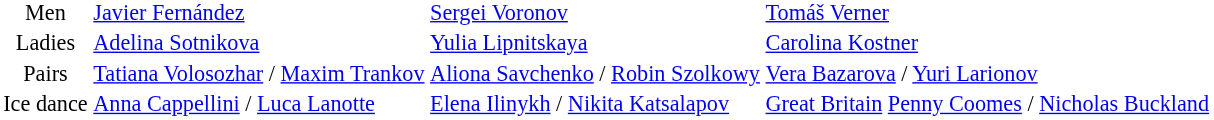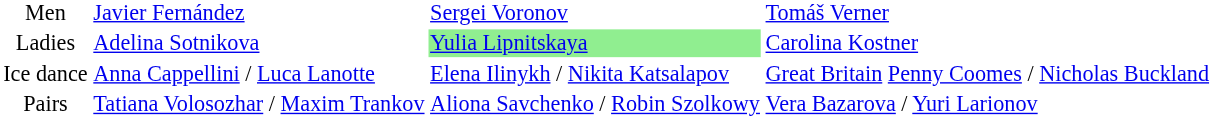 <table>
 <tr>
 <td align=center>Men</td>
 <td> <a href='#'>Javier Fernández</a></td>
 <td> <a href='#'>Sergei Voronov</a></td>
 <td> <a href='#'>Tomáš Verner</a></td>
 </tr>
 <tr>
 <td align=center>Ladies</td>
 <td> <a href='#'>Adelina Sotnikova</a></td>
-<td> <a href='#'>Yulia Lipnitskaya</a></td>
+<td style="background: lightgreen;"> <a href='#'>Yulia Lipnitskaya</a></td>
 <td> <a href='#'>Carolina Kostner</a></td>
+</tr>
+<tr>
+<td align=center>Ice dance</td>
+<td> <a href='#'>Anna Cappellini</a> / <a href='#'>Luca Lanotte</a></td>
+<td> <a href='#'>Elena Ilinykh</a> / <a href='#'>Nikita Katsalapov</a></td>
+<td> <a href='#'>Great Britain</a> <a href='#'>Penny Coomes</a> / <a href='#'>Nicholas Buckland</a></td>
 </tr>
 <tr>
 <td align=center>Pairs</td>
 <td> <a href='#'>Tatiana Volosozhar</a> / <a href='#'>Maxim Trankov</a></td>
 <td> <a href='#'>Aliona Savchenko</a> / <a href='#'>Robin Szolkowy</a></td>
 <td> <a href='#'>Vera Bazarova</a> / <a href='#'>Yuri Larionov</a></td>
 </tr>
-<tr>
-<td align=center>Ice dance</td>
-<td> <a href='#'>Anna Cappellini</a> / <a href='#'>Luca Lanotte</a></td>
-<td> <a href='#'>Elena Ilinykh</a> / <a href='#'>Nikita Katsalapov</a></td>
-<td> <a href='#'>Great Britain</a> <a href='#'>Penny Coomes</a> / <a href='#'>Nicholas Buckland</a></td>
-</tr>
 </table>
